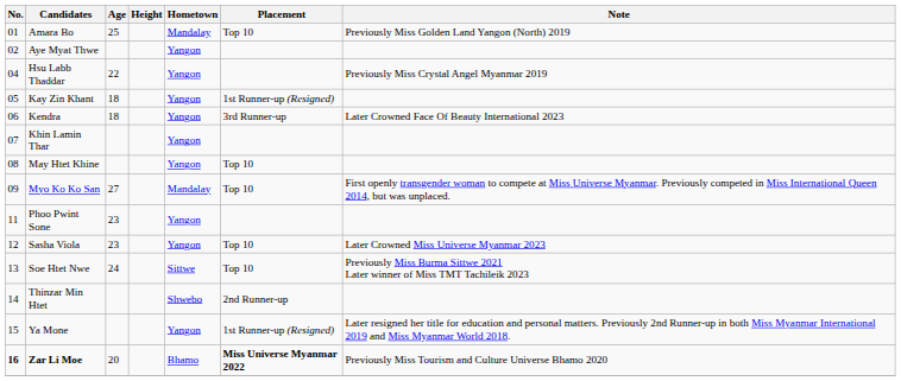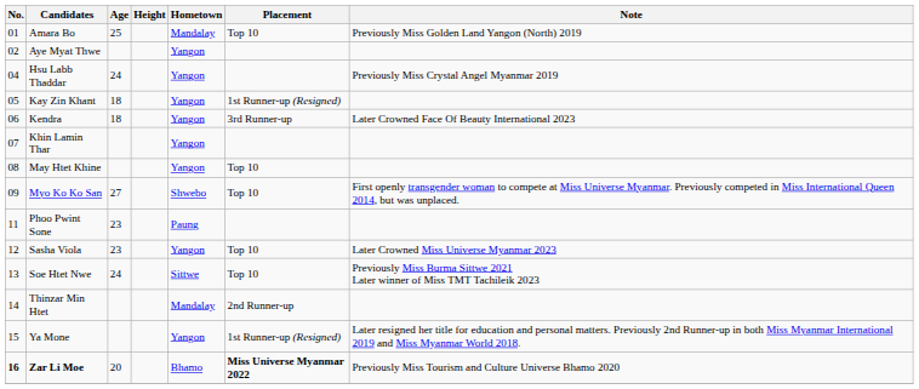 <table class="wikitable sortable" style="font-size: 95%;">
 <tr>
 <th>No.</th>
 <th>Candidates</th>
 <th>Age</th>
 <th>Height</th>
 <th>Hometown</th>
 <th>Placement</th>
 <th>Note</th>
 </tr>
 <tr>
 <td>01</td>
 <td>Amara Bo</td>
 <td>25</td>
 <td></td>
 <td><a href='#'>Mandalay</a></td>
 <td>Top 10</td>
 <td>Previously Miss Golden Land Yangon (North) 2019</td>
 </tr>
 <tr>
 <td>02</td>
 <td>Aye Myat Thwe</td>
 <td></td>
 <td></td>
 <td><a href='#'>Yangon</a></td>
 <td></td>
 <td></td>
 </tr>
 <tr>
 <td>04</td>
 <td>Hsu Labb Thaddar</td>
-<td>22</td>
+<td>24</td>
 <td></td>
 <td><a href='#'>Yangon</a></td>
 <td></td>
 <td>Previously Miss Crystal Angel Myanmar 2019</td>
 </tr>
 <tr>
 <td>05</td>
 <td>Kay Zin Khant</td>
 <td>18</td>
 <td></td>
 <td><a href='#'>Yangon</a></td>
 <td>1st Runner-up <em>(Resigned)</em></td>
 <td></td>
 </tr>
 <tr>
 <td>06</td>
 <td>Kendra</td>
 <td>18</td>
 <td></td>
 <td><a href='#'>Yangon</a></td>
 <td>3rd Runner-up</td>
 <td>Later Crowned Face Of Beauty International 2023</td>
 </tr>
 <tr>
 <td>07</td>
 <td>Khin Lamin Thar</td>
 <td></td>
 <td></td>
 <td><a href='#'>Yangon</a></td>
 <td></td>
 <td></td>
 </tr>
 <tr>
 <td>08</td>
 <td>May Htet Khine</td>
 <td></td>
 <td></td>
 <td><a href='#'>Yangon</a></td>
 <td>Top 10</td>
 <td></td>
 </tr>
 <tr>
 <td>09</td>
 <td><a href='#'>Myo Ko Ko San</a></td>
 <td>27</td>
 <td></td>
-<td><a href='#'>Mandalay</a></td>
+<td><a href='#'>Shwebo</a></td>
 <td>Top 10</td>
 <td>First openly <a href='#'>transgender woman</a> to compete at <a href='#'>Miss Universe Myanmar</a>. Previously competed in <a href='#'>Miss International Queen 2014</a>, but was unplaced.</td>
 </tr>
 <tr>
 <td>11</td>
 <td>Phoo Pwint Sone</td>
 <td>23</td>
 <td></td>
-<td><a href='#'>Yangon</a></td>
+<td><a href='#'>Paung</a></td>
 <td></td>
 <td></td>
 </tr>
 <tr>
 <td>12</td>
 <td>Sasha Viola</td>
 <td>23</td>
 <td></td>
 <td><a href='#'>Yangon</a></td>
 <td>Top 10</td>
 <td>Later Crowned <a href='#'>Miss Universe Myanmar 2023</a></td>
 </tr>
 <tr>
 <td>13</td>
 <td>Soe Htet Nwe</td>
 <td>24</td>
 <td></td>
 <td><a href='#'>Sittwe</a></td>
 <td>Top 10</td>
 <td>Previously <a href='#'>Miss Burma Sittwe 2021</a><br>Later winner of Miss TMT Tachileik 2023</td>
 </tr>
 <tr>
 <td>14</td>
 <td>Thinzar Min Htet</td>
 <td></td>
 <td></td>
-<td><a href='#'>Shwebo</a></td>
+<td><a href='#'>Mandalay</a></td>
 <td>2nd Runner-up</td>
 <td></td>
 </tr>
 <tr>
 <td>15</td>
 <td>Ya Mone</td>
 <td></td>
 <td></td>
 <td><a href='#'>Yangon</a></td>
 <td>1st Runner-up <em>(Resigned)</em></td>
 <td>Later resigned her title for education and personal matters. Previously 2nd Runner-up in both <a href='#'>Miss Myanmar International 2019</a> and <a href='#'>Miss Myanmar World 2018</a>.</td>
 </tr>
 <tr>
 <td><strong>16</strong></td>
 <td><strong>Zar Li Moe</strong></td>
 <td>20</td>
 <td></td>
 <td><a href='#'>Bhamo</a></td>
 <td><strong>Miss Universe Myanmar 2022</strong></td>
 <td>Previously Miss Tourism and Culture Universe Bhamo 2020</td>
 </tr>
 <tr>
 </tr>
 </table>
